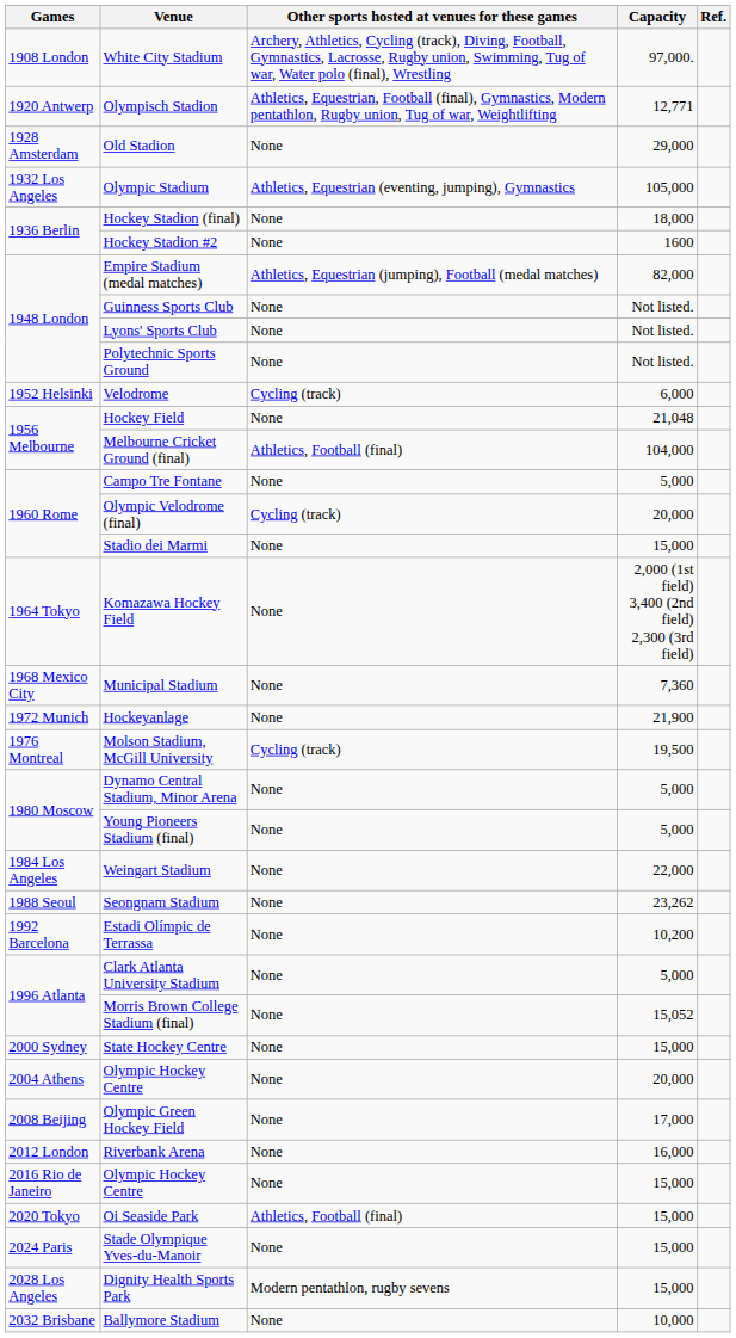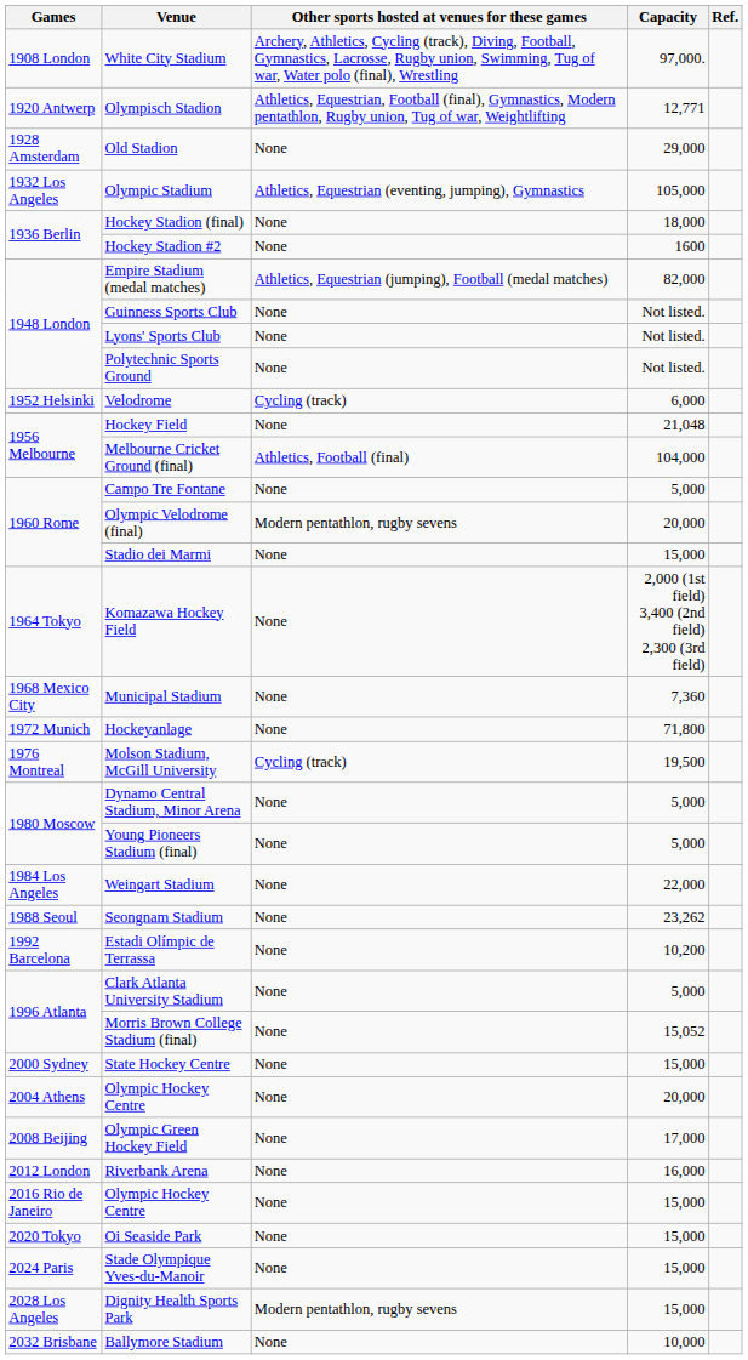 <table class="wikitable sortable" style="width:780px;">
 <tr>
 <th>Games</th>
 <th>Venue</th>
 <th>Other sports hosted at venues for these games</th>
 <th>Capacity</th>
 <th>Ref.</th>
 </tr>
 <tr>
 <td><a href='#'>1908 London</a></td>
 <td><a href='#'>White City Stadium</a></td>
 <td><a href='#'>Archery</a>, <a href='#'>Athletics</a>, <a href='#'>Cycling</a> (track), <a href='#'>Diving</a>, <a href='#'>Football</a>, <a href='#'>Gymnastics</a>, <a href='#'>Lacrosse</a>, <a href='#'>Rugby union</a>, <a href='#'>Swimming</a>, <a href='#'>Tug of war</a>, <a href='#'>Water polo</a> (final), <a href='#'>Wrestling</a></td>
 <td style="text-align:right;">97,000.</td>
 <td align=center></td>
 </tr>
 <tr>
 <td><a href='#'>1920 Antwerp</a></td>
 <td><a href='#'>Olympisch Stadion</a></td>
 <td><a href='#'>Athletics</a>, <a href='#'>Equestrian</a>, <a href='#'>Football</a> (final), <a href='#'>Gymnastics</a>, <a href='#'>Modern pentathlon</a>, <a href='#'>Rugby union</a>, <a href='#'>Tug of war</a>, <a href='#'>Weightlifting</a></td>
 <td style="text-align:right;">12,771</td>
 <td align=center></td>
 </tr>
 <tr>
 <td><a href='#'>1928 Amsterdam</a></td>
 <td><a href='#'>Old Stadion</a></td>
 <td>None</td>
 <td style="text-align:right;">29,000</td>
 <td align=center></td>
 </tr>
 <tr>
 <td><a href='#'>1932 Los Angeles</a></td>
 <td><a href='#'>Olympic Stadium</a></td>
 <td><a href='#'>Athletics</a>, <a href='#'>Equestrian</a> (eventing, jumping), <a href='#'>Gymnastics</a></td>
 <td style="text-align:right;">105,000</td>
 <td align=center></td>
 </tr>
 <tr>
 <td rowspan="2"><a href='#'>1936 Berlin</a></td>
 <td><a href='#'>Hockey Stadion</a> (final)</td>
 <td>None</td>
 <td style="text-align:right;">18,000</td>
 <td align=center></td>
 </tr>
 <tr>
 <td><a href='#'>Hockey Stadion #2</a></td>
 <td>None</td>
 <td style="text-align:right;">1600</td>
 <td align=center></td>
 </tr>
 <tr>
 <td rowspan="4"><a href='#'>1948 London</a></td>
 <td><a href='#'>Empire Stadium</a> (medal matches)</td>
 <td><a href='#'>Athletics</a>, <a href='#'>Equestrian</a> (jumping), <a href='#'>Football</a> (medal matches)</td>
 <td style="text-align:right;">82,000</td>
 <td align=center></td>
 </tr>
 <tr>
 <td><a href='#'>Guinness Sports Club</a></td>
 <td>None</td>
 <td style="text-align:right;">Not listed.</td>
 <td align=center></td>
 </tr>
 <tr>
 <td><a href='#'>Lyons' Sports Club</a></td>
 <td>None</td>
 <td style="text-align:right;">Not listed.</td>
 <td align=center></td>
 </tr>
 <tr>
 <td><a href='#'>Polytechnic Sports Ground</a></td>
 <td>None</td>
 <td style="text-align:right;">Not listed.</td>
 <td align=center></td>
 </tr>
 <tr>
 <td><a href='#'>1952 Helsinki</a></td>
 <td><a href='#'>Velodrome</a></td>
 <td><a href='#'>Cycling</a> (track)</td>
 <td style="text-align:right;">6,000</td>
 <td align=center></td>
 </tr>
 <tr>
 <td rowspan="2"><a href='#'>1956 Melbourne</a></td>
 <td><a href='#'>Hockey Field</a></td>
 <td>None</td>
 <td style="text-align:right;">21,048</td>
 <td align=center></td>
 </tr>
 <tr>
 <td><a href='#'>Melbourne Cricket Ground</a> (final)</td>
 <td><a href='#'>Athletics</a>, <a href='#'>Football</a> (final)</td>
 <td style="text-align:right;">104,000</td>
 <td align=center></td>
 </tr>
 <tr>
 <td rowspan="3"><a href='#'>1960 Rome</a></td>
 <td><a href='#'>Campo Tre Fontane</a></td>
 <td>None</td>
 <td style="text-align:right;">5,000</td>
 <td align=center></td>
 </tr>
 <tr>
 <td><a href='#'>Olympic Velodrome</a> (final)</td>
-<td><a href='#'>Cycling</a> (track)</td>
+<td>Modern pentathlon, rugby sevens</td>
 <td style="text-align:right;">20,000</td>
 <td align=center></td>
 </tr>
 <tr>
 <td><a href='#'>Stadio dei Marmi</a></td>
 <td>None</td>
 <td style="text-align:right;">15,000</td>
 <td align=center></td>
 </tr>
 <tr>
 <td><a href='#'>1964 Tokyo</a></td>
 <td><a href='#'>Komazawa Hockey Field</a></td>
 <td>None</td>
 <td style="text-align:right;">2,000 (1st field)<br>3,400 (2nd field)<br>2,300 (3rd field)</td>
 <td align=center></td>
 </tr>
 <tr>
 <td><a href='#'>1968 Mexico City</a></td>
 <td><a href='#'>Municipal Stadium</a></td>
 <td>None</td>
 <td style="text-align:right;">7,360</td>
 <td align=center></td>
 </tr>
 <tr>
 <td><a href='#'>1972 Munich</a></td>
 <td><a href='#'>Hockeyanlage</a></td>
 <td>None</td>
-<td style="text-align:right;">21,900</td>
+<td style="text-align:right;">71,800</td>
 <td align=center></td>
 </tr>
 <tr>
 <td><a href='#'>1976 Montreal</a></td>
 <td><a href='#'>Molson Stadium, McGill University</a></td>
 <td><a href='#'>Cycling</a> (track)</td>
 <td style="text-align:right;">19,500</td>
 <td align=center></td>
 </tr>
 <tr>
 <td rowspan="2"><a href='#'>1980 Moscow</a></td>
 <td><a href='#'>Dynamo Central Stadium, Minor Arena</a></td>
 <td>None</td>
 <td style="text-align:right;">5,000</td>
 <td align=center></td>
 </tr>
 <tr>
 <td><a href='#'>Young Pioneers Stadium</a> (final)</td>
 <td>None</td>
 <td style="text-align:right;">5,000</td>
 <td align=center></td>
 </tr>
 <tr>
 <td><a href='#'>1984 Los Angeles</a></td>
 <td><a href='#'>Weingart Stadium</a></td>
 <td>None</td>
 <td style="text-align:right;">22,000</td>
 <td align=center></td>
 </tr>
 <tr>
 <td><a href='#'>1988 Seoul</a></td>
 <td><a href='#'>Seongnam Stadium</a></td>
 <td>None</td>
 <td style="text-align:right;">23,262</td>
 <td align=center></td>
 </tr>
 <tr>
 <td><a href='#'>1992 Barcelona</a></td>
 <td><a href='#'>Estadi Olímpic de Terrassa</a></td>
 <td>None</td>
 <td style="text-align:right;">10,200</td>
 <td align=center></td>
 </tr>
 <tr>
 <td rowspan="2"><a href='#'>1996 Atlanta</a></td>
 <td><a href='#'>Clark Atlanta University Stadium</a></td>
 <td>None</td>
 <td style="text-align:right;">5,000</td>
 <td align=center></td>
 </tr>
 <tr>
 <td><a href='#'>Morris Brown College Stadium</a> (final)</td>
 <td>None</td>
 <td style="text-align:right;">15,052</td>
 <td align=center></td>
 </tr>
 <tr>
 <td><a href='#'>2000 Sydney</a></td>
 <td><a href='#'>State Hockey Centre</a></td>
 <td>None</td>
 <td style="text-align:right;">15,000</td>
 <td align=center></td>
 </tr>
 <tr>
 <td><a href='#'>2004 Athens</a></td>
 <td><a href='#'>Olympic Hockey Centre</a></td>
 <td>None</td>
 <td style="text-align:right;">20,000</td>
 <td align=center></td>
 </tr>
 <tr>
 <td><a href='#'>2008 Beijing</a></td>
 <td><a href='#'>Olympic Green Hockey Field</a></td>
 <td>None</td>
 <td align="right">17,000</td>
 <td align=center></td>
 </tr>
 <tr>
 <td><a href='#'>2012 London</a></td>
 <td><a href='#'>Riverbank Arena</a></td>
 <td>None</td>
 <td style="text-align:right;">16,000</td>
 <td align=center></td>
 </tr>
 <tr>
 <td><a href='#'>2016 Rio de Janeiro</a></td>
 <td><a href='#'>Olympic Hockey Centre</a></td>
 <td>None</td>
 <td style="text-align:right;">15,000</td>
 <td style="text-align:center;"></td>
 </tr>
 <tr>
 <td><a href='#'>2020 Tokyo</a></td>
 <td><a href='#'>Oi Seaside Park</a></td>
-<td><a href='#'>Athletics</a>, <a href='#'>Football</a> (final)</td>
+<td>None</td>
 <td style="text-align:right;">15,000</td>
 <td align=center></td>
 </tr>
 <tr>
 <td><a href='#'>2024 Paris</a></td>
 <td><a href='#'>Stade Olympique Yves-du-Manoir</a></td>
 <td>None</td>
 <td style="text-align:right;">15,000</td>
 <td align=center></td>
 </tr>
 <tr>
 <td><a href='#'>2028 Los Angeles</a></td>
 <td><a href='#'>Dignity Health Sports Park</a></td>
 <td>Modern pentathlon, rugby sevens</td>
 <td style="text-align:right;">15,000</td>
 <td align=center></td>
 </tr>
 <tr>
 <td><a href='#'>2032 Brisbane</a></td>
 <td><a href='#'>Ballymore Stadium</a></td>
 <td>None</td>
 <td style="text-align:right;">10,000</td>
 <td align=center></td>
 </tr>
 </table>
